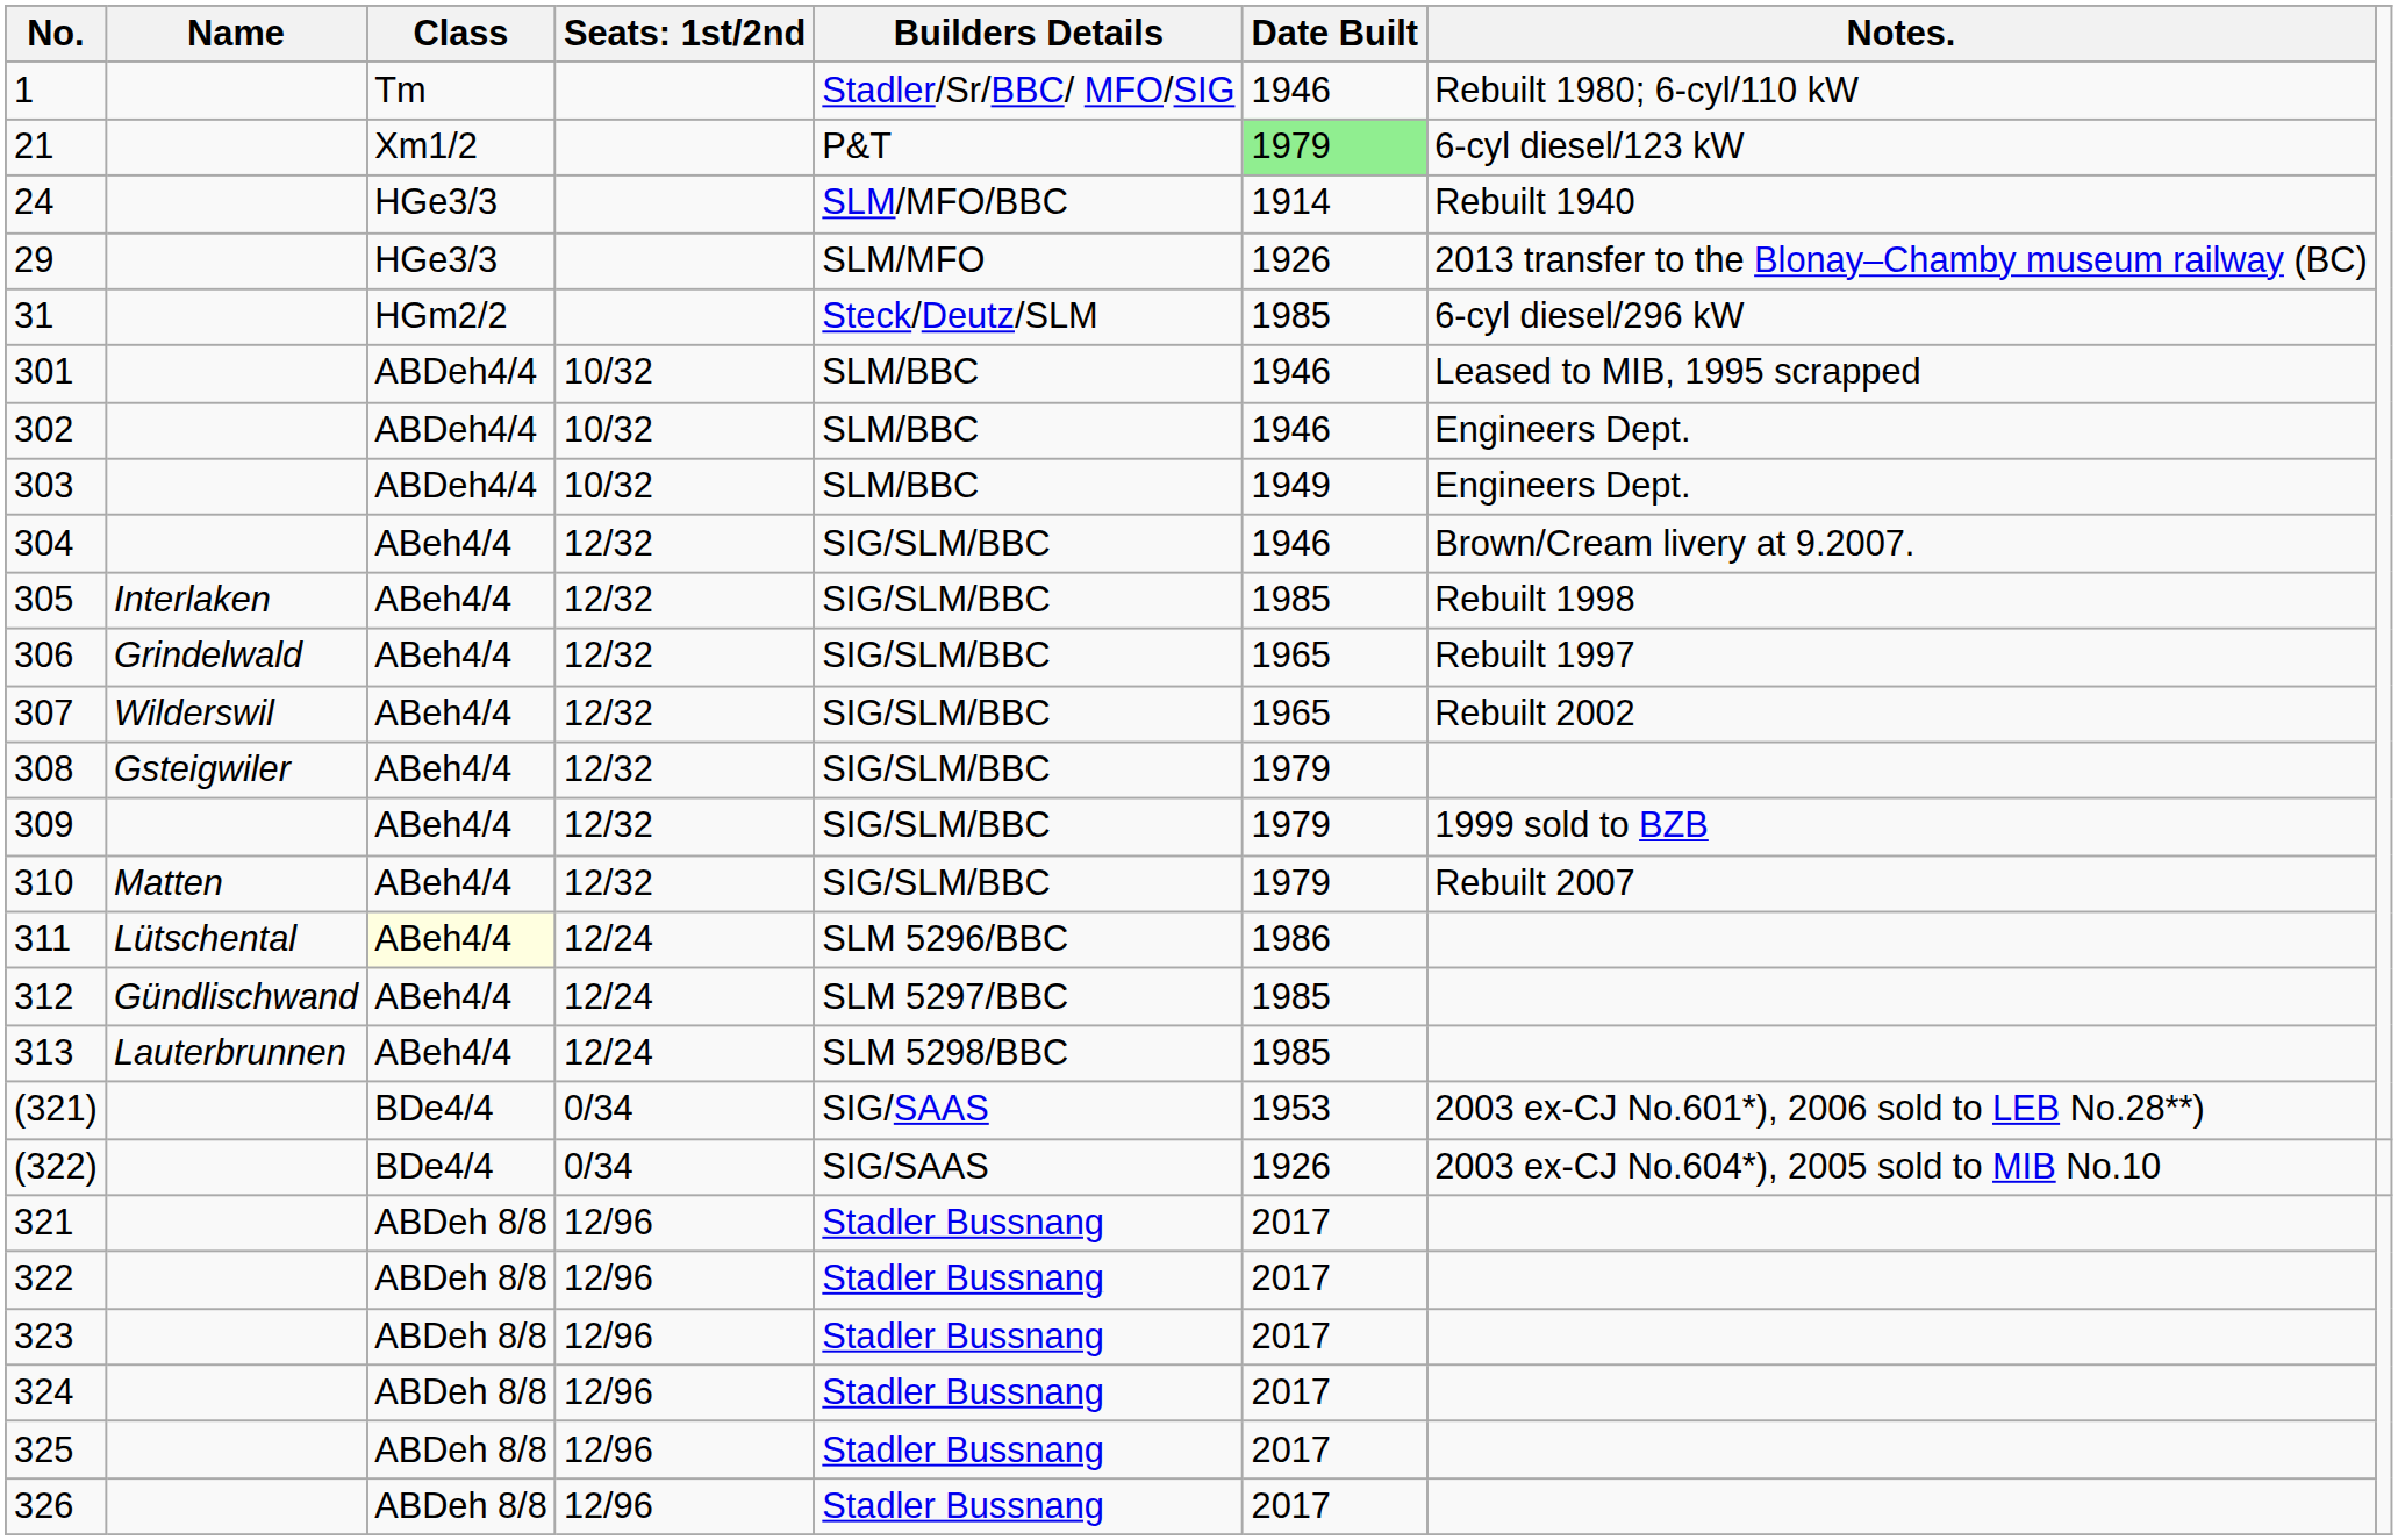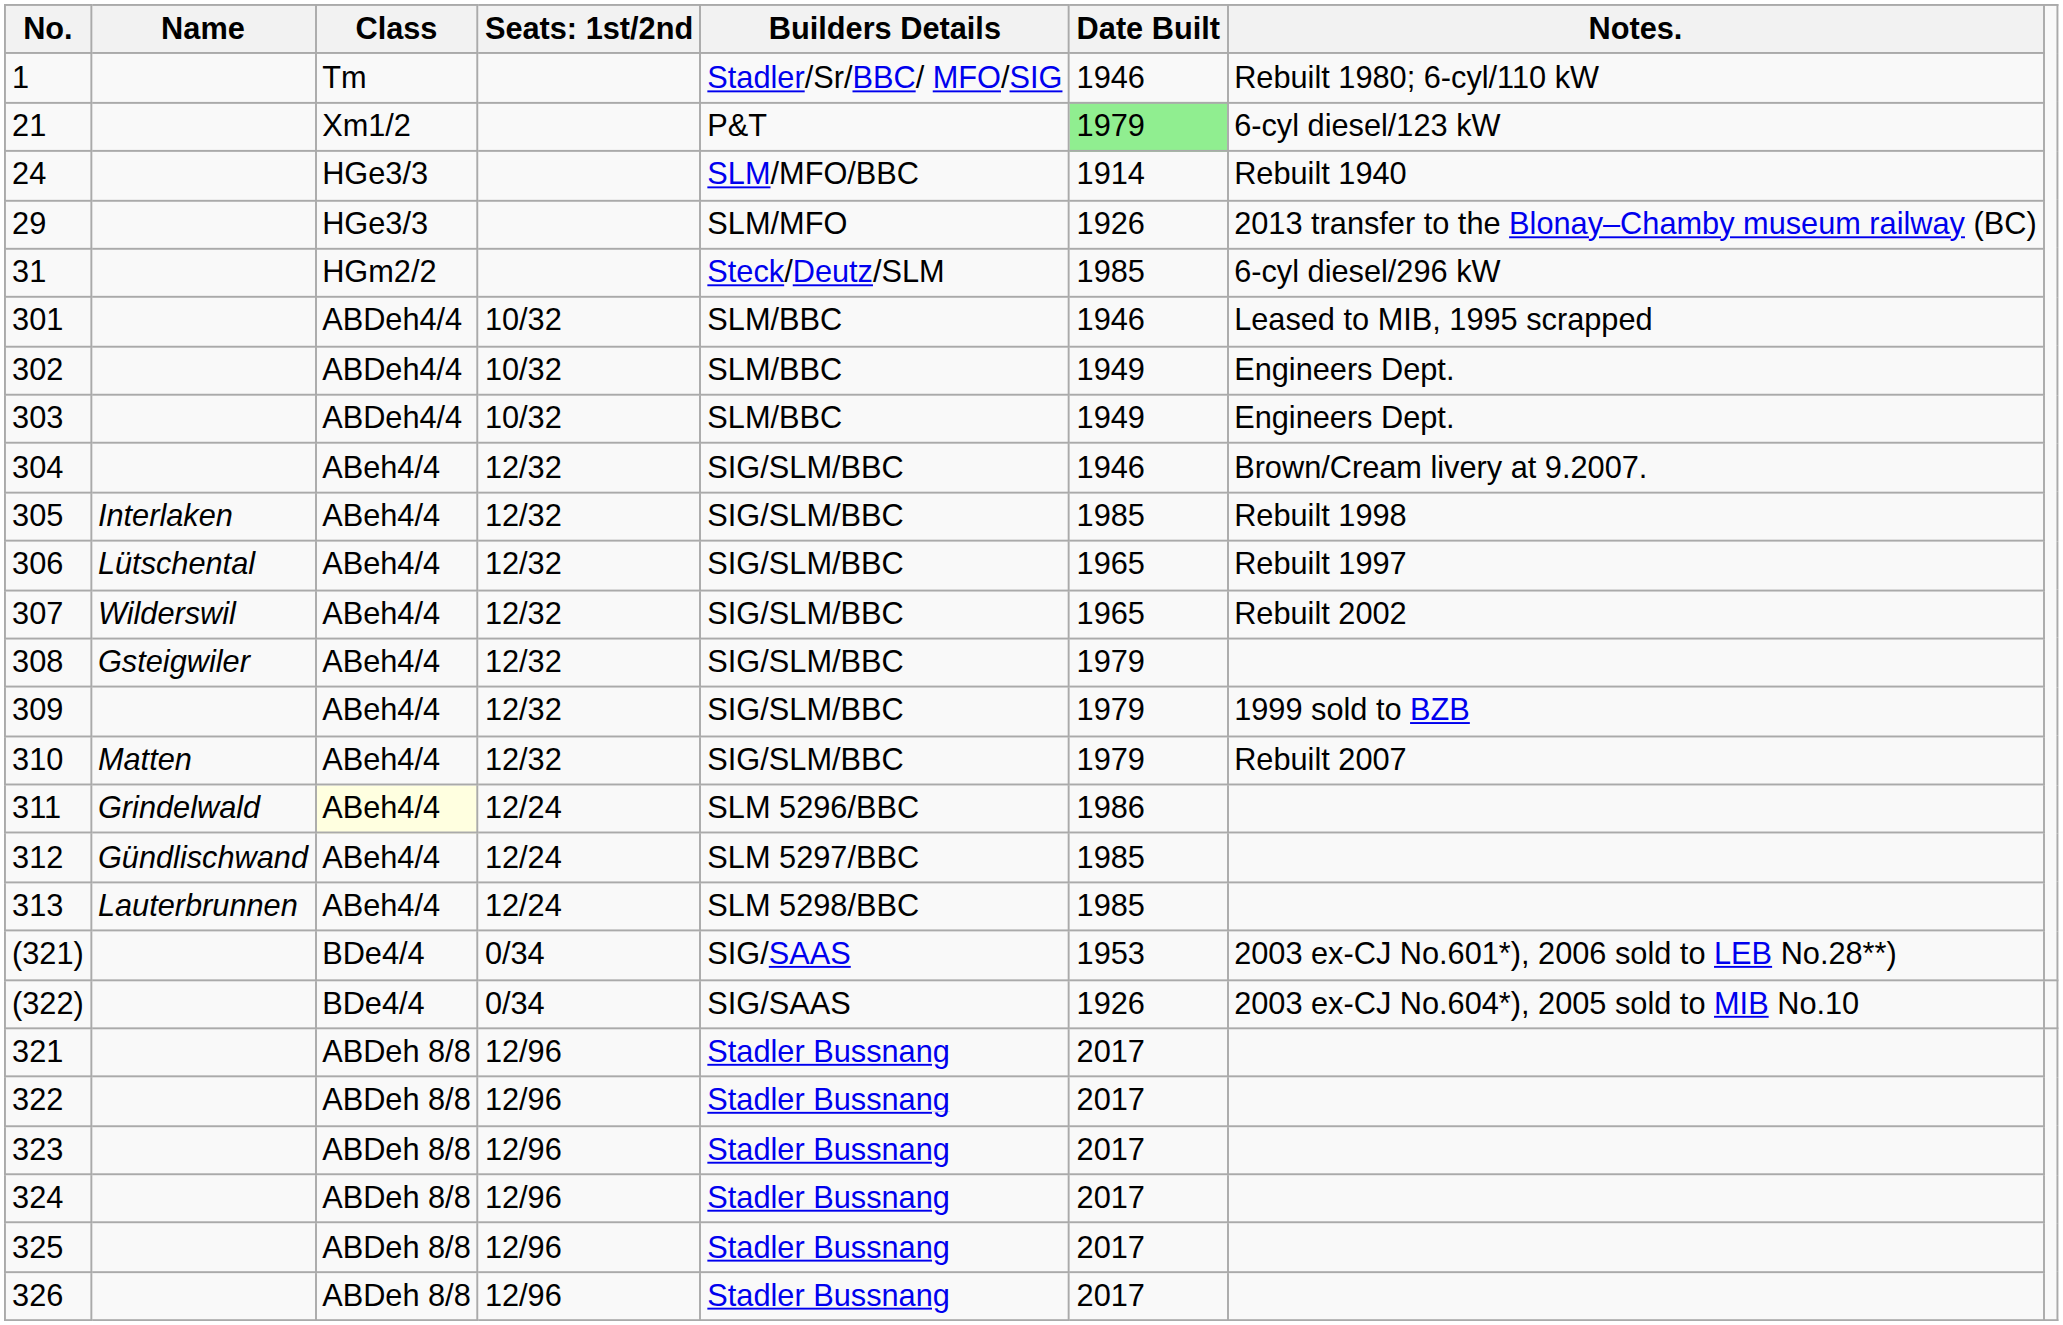 <table class="wikitable">
 <tr>
 <th>No.</th>
 <th>Name</th>
 <th>Class</th>
 <th>Seats: 1st/2nd</th>
 <th>Builders Details</th>
 <th>Date Built</th>
 <th>Notes.</th>
 </tr>
 <tr>
 <td>1</td>
 <td></td>
 <td>Tm</td>
 <td></td>
 <td><a href='#'>Stadler</a>/Sr/<a href='#'>BBC</a>/ <a href='#'>MFO</a>/<a href='#'>SIG</a></td>
 <td>1946</td>
 <td>Rebuilt 1980; 6-cyl/110 kW</td>
 </tr>
 <tr>
 <td>21</td>
 <td></td>
 <td>Xm1/2</td>
 <td></td>
 <td>P&T</td>
 <td style="background: lightgreen;">1979</td>
 <td>6-cyl diesel/123 kW</td>
 </tr>
 <tr>
 <td>24</td>
 <td></td>
 <td>HGe3/3</td>
 <td></td>
 <td><a href='#'>SLM</a>/MFO/BBC</td>
 <td>1914</td>
 <td>Rebuilt 1940</td>
 </tr>
 <tr>
 <td>29</td>
 <td></td>
 <td>HGe3/3</td>
 <td></td>
 <td>SLM/MFO</td>
 <td>1926</td>
 <td>2013 transfer to the <a href='#'>Blonay–Chamby museum railway</a> (BC)</td>
 </tr>
 <tr>
 <td>31</td>
 <td></td>
 <td>HGm2/2</td>
 <td></td>
 <td><a href='#'>Steck</a>/<a href='#'>Deutz</a>/SLM</td>
 <td>1985</td>
 <td>6-cyl diesel/296 kW</td>
 </tr>
 <tr>
 <td>301</td>
 <td></td>
 <td>ABDeh4/4</td>
 <td>10/32</td>
 <td>SLM/BBC</td>
 <td>1946</td>
 <td>Leased to MIB, 1995 scrapped</td>
 </tr>
 <tr>
 <td>302</td>
 <td></td>
 <td>ABDeh4/4</td>
 <td>10/32</td>
 <td>SLM/BBC</td>
-<td>1946</td>
+<td>1949</td>
 <td>Engineers Dept.</td>
 </tr>
 <tr>
 <td>303</td>
 <td></td>
 <td>ABDeh4/4</td>
 <td>10/32</td>
 <td>SLM/BBC</td>
 <td>1949</td>
 <td>Engineers Dept.</td>
 </tr>
 <tr>
 <td>304</td>
 <td></td>
 <td>ABeh4/4</td>
 <td>12/32</td>
 <td>SIG/SLM/BBC</td>
 <td>1946</td>
 <td>Brown/Cream livery at 9.2007.</td>
 </tr>
 <tr>
 <td>305</td>
 <td><em>Interlaken </em></td>
 <td>ABeh4/4</td>
 <td>12/32</td>
 <td>SIG/SLM/BBC</td>
 <td>1985</td>
 <td>Rebuilt 1998</td>
 </tr>
 <tr>
 <td>306</td>
-<td><em>Grindelwald</em></td>
+<td><em>Lütschental</em></td>
 <td>ABeh4/4</td>
 <td>12/32</td>
 <td>SIG/SLM/BBC</td>
 <td>1965</td>
 <td>Rebuilt 1997</td>
 </tr>
 <tr>
 <td>307</td>
 <td><em>Wilderswil</em></td>
 <td>ABeh4/4</td>
 <td>12/32</td>
 <td>SIG/SLM/BBC</td>
 <td>1965</td>
 <td>Rebuilt 2002</td>
 </tr>
 <tr>
 <td>308</td>
 <td><em>Gsteigwiler</em></td>
 <td>ABeh4/4</td>
 <td>12/32</td>
 <td>SIG/SLM/BBC</td>
 <td>1979</td>
 <td></td>
 </tr>
 <tr>
 <td>309</td>
 <td></td>
 <td>ABeh4/4</td>
 <td>12/32</td>
 <td>SIG/SLM/BBC</td>
 <td>1979</td>
 <td>1999 sold to <a href='#'>BZB</a></td>
 </tr>
 <tr>
 <td>310</td>
 <td><em>Matten</em></td>
 <td>ABeh4/4</td>
 <td>12/32</td>
 <td>SIG/SLM/BBC</td>
 <td>1979</td>
 <td>Rebuilt 2007</td>
 </tr>
 <tr>
 <td>311</td>
-<td><em>Lütschental</em></td>
+<td><em>Grindelwald</em></td>
 <td style="background: lightyellow;">ABeh4/4</td>
 <td>12/24</td>
 <td>SLM 5296/BBC</td>
 <td>1986</td>
 <td></td>
 </tr>
 <tr>
 <td>312</td>
 <td><em>Gündlischwand</em></td>
 <td>ABeh4/4</td>
 <td>12/24</td>
 <td>SLM 5297/BBC</td>
 <td>1985</td>
 <td></td>
 </tr>
 <tr>
 <td>313</td>
 <td><em>Lauterbrunnen</em></td>
 <td>ABeh4/4</td>
 <td>12/24</td>
 <td>SLM 5298/BBC</td>
 <td>1985</td>
 <td></td>
 </tr>
 <tr>
 <td>(321)</td>
 <td></td>
 <td>BDe4/4</td>
 <td>0/34</td>
 <td>SIG/<a href='#'>SAAS</a></td>
 <td>1953</td>
 <td>2003 ex-CJ No.601*), 2006 sold to <a href='#'>LEB</a> No.28**)</td>
 </tr>
 <tr>
 <td>(322)</td>
 <td></td>
 <td>BDe4/4</td>
 <td>0/34</td>
 <td>SIG/SAAS</td>
 <td>1926</td>
 <td>2003 ex-CJ No.604*), 2005 sold to <a href='#'>MIB</a> No.10</td>
 <td></td>
 </tr>
 <tr>
 <td>321</td>
 <td></td>
 <td>ABDeh 8/8</td>
 <td>12/96</td>
 <td><a href='#'>Stadler Bussnang</a></td>
 <td>2017</td>
 <td></td>
 </tr>
 <tr>
 <td>322</td>
 <td></td>
 <td>ABDeh 8/8</td>
 <td>12/96</td>
 <td><a href='#'>Stadler Bussnang</a></td>
 <td>2017</td>
 <td></td>
 </tr>
 <tr>
 <td>323</td>
 <td></td>
 <td>ABDeh 8/8</td>
 <td>12/96</td>
 <td><a href='#'>Stadler Bussnang</a></td>
 <td>2017</td>
 <td></td>
 </tr>
 <tr>
 <td>324</td>
 <td></td>
 <td>ABDeh 8/8</td>
 <td>12/96</td>
 <td><a href='#'>Stadler Bussnang</a></td>
 <td>2017</td>
 <td></td>
 </tr>
 <tr>
 <td>325</td>
 <td></td>
 <td>ABDeh 8/8</td>
 <td>12/96</td>
 <td><a href='#'>Stadler Bussnang</a></td>
 <td>2017</td>
 <td></td>
 </tr>
 <tr>
 <td>326</td>
 <td></td>
 <td>ABDeh 8/8</td>
 <td>12/96</td>
 <td><a href='#'>Stadler Bussnang</a></td>
 <td>2017</td>
 <td></td>
 </tr>
 </table>
